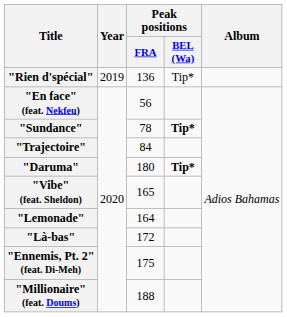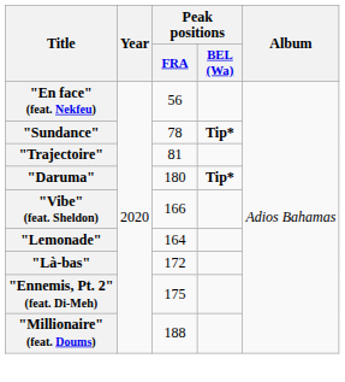 <table class="wikitable plainrowheaders" style="text-align:center">
 <tr>
 <th scope="col" rowspan="2">Title</th>
 <th scope="col" rowspan="2">Year</th>
 <th scope="col" colspan="2">Peak positions</th>
 <th scope="col" rowspan="2">Album</th>
 </tr>
 <tr>
 <th scope="col" style="width:3em;font-size:90%;"><a href='#'>FRA</a><br></th>
 <th scope="col" style="width:3em;font-size:90%;"><a href='#'>BEL <br>(Wa)</a><br></th>
-</tr>
-<tr>
-<th scope="row">"Rien d'spécial"</th>
-<td>2019</td>
-<td>136</td>
-<td>Tip*</td>
-<td></td>
 </tr>
 <tr>
 <th scope="row">"En face" <br><small>(feat. <a href='#'>Nekfeu</a>)</small></th>
 <td rowspan=9>2020</td>
 <td>56</td>
 <td></td>
 <td rowspan=9><em>Adios Bahamas</em></td>
 </tr>
 <tr>
 <th scope="row">"Sundance"</th>
 <td>78</td>
 <td><strong>Tip*</strong></td>
 </tr>
 <tr>
 <th scope="row">"Trajectoire"</th>
-<td>84</td>
+<td>81</td>
 <td></td>
 </tr>
 <tr>
 <th scope="row">"Daruma"</th>
 <td>180</td>
 <td><strong>Tip*</strong></td>
 </tr>
 <tr>
 <th scope="row">"Vibe" <br><small>(feat. Sheldon)</small></th>
-<td>165</td>
+<td>166</td>
 <td></td>
 </tr>
 <tr>
 <th scope="row">"Lemonade"</th>
 <td>164</td>
 <td></td>
 </tr>
 <tr>
 <th scope="row">"Là-bas"</th>
 <td>172</td>
 <td></td>
 </tr>
 <tr>
 <th scope="row">"Ennemis, Pt. 2" <br><small>(feat. Di-Meh)</small></th>
 <td>175</td>
 <td></td>
 </tr>
 <tr>
 <th scope="row">"Millionaire" <br><small>(feat. <a href='#'>Doums</a>)</small></th>
 <td>188</td>
 <td></td>
 </tr>
 </table>
